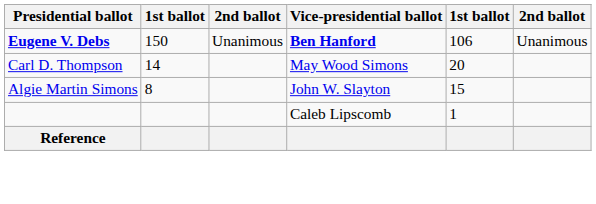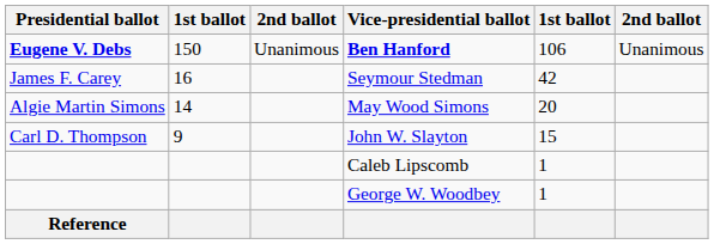 <table class="wikitable" style="text-align:left">
 <tr>
 <th>Presidential ballot</th>
 <th>1st ballot</th>
 <th>2nd ballot</th>
 <th>Vice-presidential ballot</th>
 <th>1st ballot</th>
 <th>2nd ballot</th>
 </tr>
 <tr>
 <td><strong><a href='#'>Eugene V. Debs</a></strong></td>
 <td>150</td>
 <td>Unanimous</td>
 <td><strong><a href='#'>Ben Hanford</a></strong></td>
 <td>106</td>
 <td>Unanimous</td>
 </tr>
 <tr>
-<td><a href='#'>Carl D. Thompson</a></td>
+<td><a href='#'>James F. Carey</a></td>
+<td>16</td>
+<td></td>
+<td><a href='#'>Seymour Stedman</a></td>
+<td>42</td>
+<td></td>
+</tr>
+<tr>
+<td><a href='#'>Algie Martin Simons</a></td>
 <td>14</td>
 <td></td>
 <td><a href='#'>May Wood Simons</a></td>
 <td>20</td>
 <td></td>
 </tr>
 <tr>
-<td><a href='#'>Algie Martin Simons</a></td>
-<td>8</td>
+<td><a href='#'>Carl D. Thompson</a></td>
+<td>9</td>
 <td></td>
 <td><a href='#'>John W. Slayton</a></td>
 <td>15</td>
 <td></td>
 </tr>
 <tr>
 <td></td>
 <td></td>
 <td></td>
 <td>Caleb Lipscomb</td>
 <td>1</td>
 <td></td>
 </tr>
 <tr>
+<td></td>
+<td></td>
+<td></td>
+<td><a href='#'>George W. Woodbey</a></td>
+<td>1</td>
+<td></td>
+</tr>
+<tr>
 <th>Reference</th>
 <th></th>
 <th></th>
 <th></th>
 <th></th>
 <th></th>
 </tr>
 </table>
